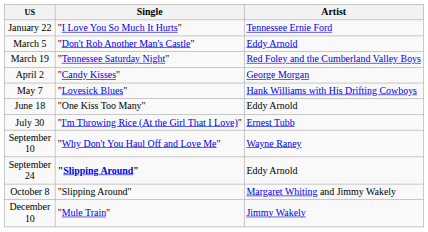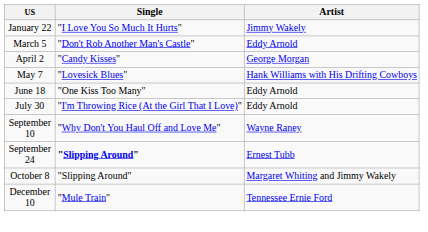 <table class="wikitable sortable">
 <tr>
 <th width="75"><small>US</small></th>
 <th>Single</th>
 <th>Artist</th>
 </tr>
 <tr>
 <td align="center">January 22</td>
 <td>"<a href='#'>I Love You So Much It Hurts</a>"</td>
-<td><a href='#'>Tennessee Ernie Ford</a></td>
+<td><a href='#'>Jimmy Wakely</a></td>
 </tr>
 <tr>
 <td align="center">March 5</td>
 <td>"<a href='#'>Don't Rob Another Man's Castle</a>"</td>
 <td><a href='#'>Eddy Arnold</a></td>
-</tr>
-<tr>
-<td align="center">March 19</td>
-<td>"<a href='#'>Tennessee Saturday Night</a>"</td>
-<td><a href='#'>Red Foley and the Cumberland Valley Boys</a></td>
 </tr>
 <tr>
 <td align="center">April 2</td>
 <td>"<a href='#'>Candy Kisses</a>"</td>
 <td><a href='#'>George Morgan</a></td>
 </tr>
 <tr>
 <td align="center">May 7</td>
 <td>"<a href='#'>Lovesick Blues</a>"</td>
 <td><a href='#'>Hank Williams with His Drifting Cowboys</a></td>
 </tr>
 <tr>
 <td align="center">June 18</td>
 <td>"One Kiss Too Many"</td>
 <td>Eddy Arnold</td>
 </tr>
 <tr>
 <td align="center">July 30</td>
 <td>"<a href='#'>I'm Throwing Rice (At the Girl That I Love)</a>"</td>
-<td><a href='#'>Ernest Tubb</a></td>
+<td>Eddy Arnold</td>
 </tr>
 <tr>
 <td align="center">September 10</td>
 <td>"<a href='#'>Why Don't You Haul Off and Love Me</a>"</td>
 <td><a href='#'>Wayne Raney</a></td>
 </tr>
 <tr>
 <td align="center">September 24</td>
 <td><strong>"<a href='#'>Slipping Around</a>"</strong></td>
-<td>Eddy Arnold</td>
+<td><a href='#'>Ernest Tubb</a></td>
 </tr>
 <tr>
 <td align="center">October 8</td>
 <td>"Slipping Around"</td>
 <td><a href='#'>Margaret Whiting</a> and Jimmy Wakely</td>
 </tr>
 <tr>
 <td align="center">December 10</td>
 <td>"<a href='#'>Mule Train</a>"</td>
-<td><a href='#'>Jimmy Wakely</a></td>
+<td><a href='#'>Tennessee Ernie Ford</a></td>
 </tr>
 </table>
